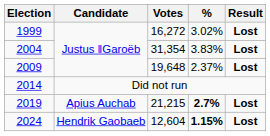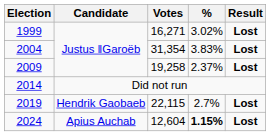 <table class="wikitable" style="text-align:center">
 <tr>
 <th>Election</th>
 <th>Candidate</th>
 <th>Votes</th>
 <th>%</th>
 <th>Result</th>
 </tr>
 <tr>
 <td><a href='#'>1999</a></td>
 <td rowspan="3"><a href='#'>Justus ǁGaroëb</a></td>
-<td>16,272</td>
+<td>16,271</td>
 <td>3.02%</td>
 <td><strong>Lost</strong> </td>
 </tr>
 <tr>
 <td><a href='#'>2004</a></td>
 <td>31,354</td>
 <td>3.83%</td>
 <td><strong>Lost</strong> </td>
 </tr>
 <tr>
 <td><a href='#'>2009</a></td>
-<td>19,648</td>
+<td>19,258</td>
 <td>2.37%</td>
 <td><strong>Lost</strong> </td>
 </tr>
 <tr>
 <td><a href='#'>2014</a></td>
 <td colspan="4">Did not run</td>
 </tr>
 <tr>
 <td><a href='#'>2019</a></td>
-<td><a href='#'>Apius Auchab</a></td>
-<td>21,215</td>
-<td><strong>2.7%</strong></td>
+<td><a href='#'>Hendrik Gaobaeb</a></td>
+<td>22,115</td>
+<td>2.7%</td>
 <td><strong>Lost</strong> </td>
 </tr>
 <tr>
 <td><a href='#'>2024</a></td>
-<td><a href='#'>Hendrik Gaobaeb</a></td>
+<td><a href='#'>Apius Auchab</a></td>
 <td>12,604</td>
 <td><strong>1.15%</strong></td>
 <td><strong>Lost</strong> </td>
 </tr>
 </table>
